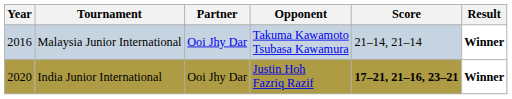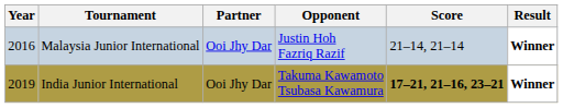 <table class="sortable wikitable" style="font-size: 90%;">
 <tr>
 <th>Year</th>
 <th>Tournament</th>
 <th>Partner</th>
 <th>Opponent</th>
 <th>Score</th>
 <th>Result</th>
 </tr>
 <tr style="background:#C6D4E1">
 <td align="center">2016</td>
 <td align="left">Malaysia Junior International</td>
 <td align="left"> <a href='#'>Ooi Jhy Dar</a></td>
-<td align="left"> <a href='#'>Takuma Kawamoto</a><br> <a href='#'>Tsubasa Kawamura</a></td>
+<td align="left"> <a href='#'>Justin Hoh</a><br> <a href='#'>Fazriq Razif</a></td>
 <td align="left">21–14, 21–14</td>
 <td style="text-align:left; background:white"> <strong>Winner</strong></td>
 </tr>
 <tr style="background:#AE9C45">
-<td align="center">2020</td>
+<td align="center">2019</td>
 <td align="left">India Junior International</td>
 <td align="left"> Ooi Jhy Dar</td>
-<td align="left"> <a href='#'>Justin Hoh</a><br> <a href='#'>Fazriq Razif</a></td>
+<td align="left"> <a href='#'>Takuma Kawamoto</a><br> <a href='#'>Tsubasa Kawamura</a></td>
 <td align="left"><strong>17–21, 21–16, 23–21</strong></td>
 <td style="text-align:left; background:white"> <strong>Winner</strong></td>
 </tr>
 </table>
